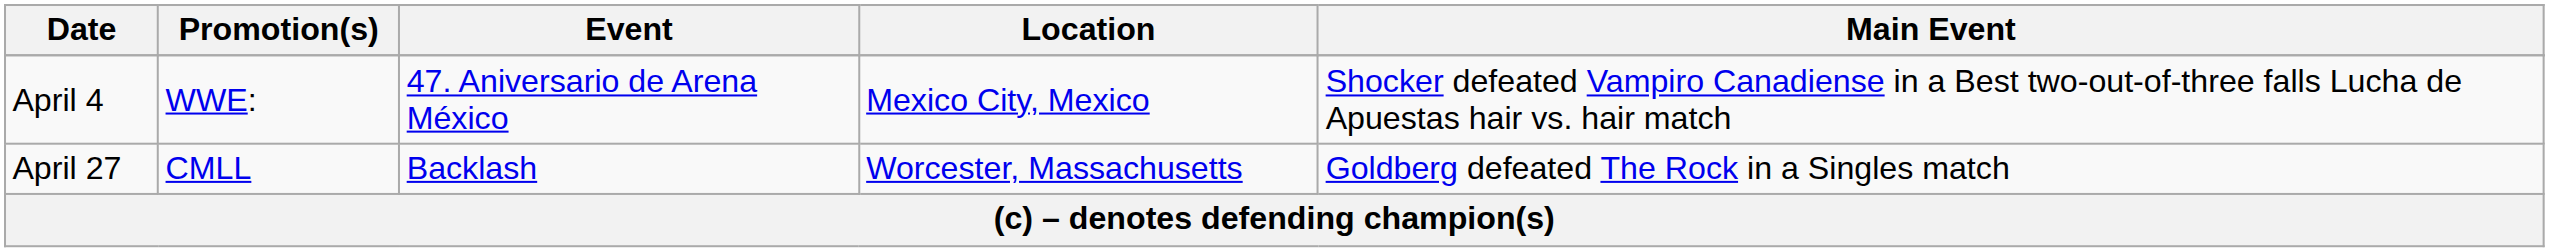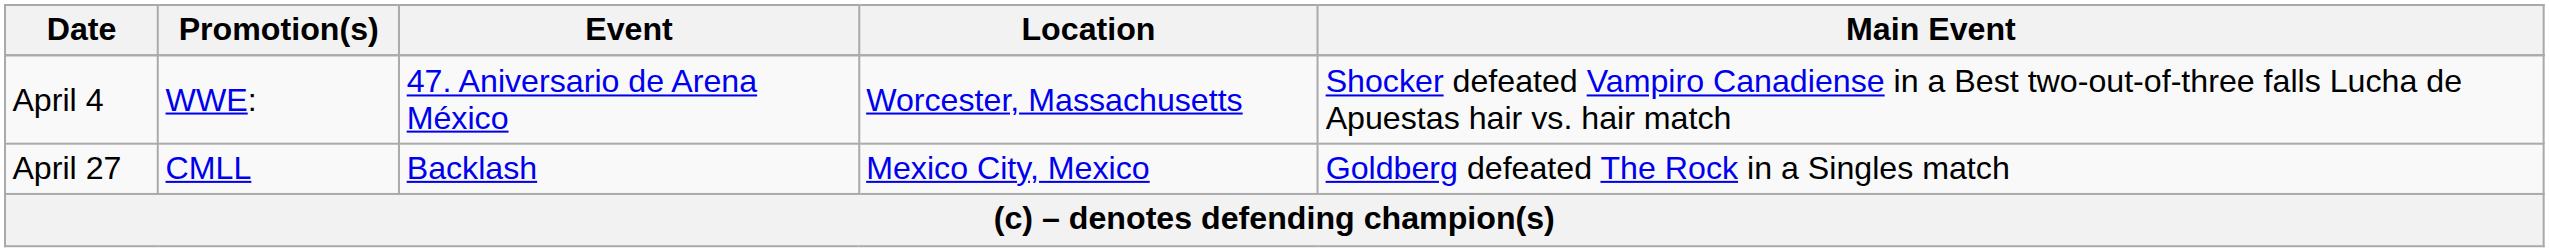 <table class="wikitable" style="width:100%;">
 <tr>
 <th width="5%">Date</th>
 <th width="5%">Promotion(s)</th>
 <th style="width:15%;">Event</th>
 <th style="width:15%;">Location</th>
 <th style="width:40%;">Main Event</th>
 </tr>
 <tr style="width:20%;" |Notes>
 </tr>
 <tr>
 <td>April 4</td>
 <td><a href='#'>WWE</a>:<br></td>
 <td><a href='#'>47. Aniversario de Arena México</a></td>
-<td><a href='#'>Mexico City, Mexico</a></td>
+<td><a href='#'>Worcester, Massachusetts</a></td>
 <td><a href='#'>Shocker</a> defeated <a href='#'>Vampiro Canadiense</a> in a Best two-out-of-three falls Lucha de Apuestas hair vs. hair match</td>
 </tr>
 <tr>
 <td>April 27</td>
 <td><a href='#'>CMLL</a></td>
 <td><a href='#'>Backlash</a></td>
-<td><a href='#'>Worcester, Massachusetts</a></td>
+<td><a href='#'>Mexico City, Mexico</a></td>
 <td><a href='#'>Goldberg</a> defeated <a href='#'>The Rock</a> in a Singles match</td>
 </tr>
 <tr>
 <th colspan="6">(c) – denotes defending champion(s)</th>
 </tr>
 </table>
